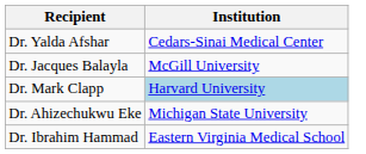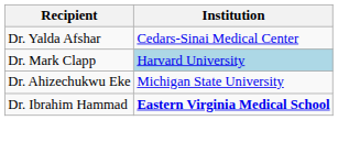 <table class="wikitable">
 <tr>
 <th>Recipient</th>
 <th>Institution</th>
 </tr>
 <tr>
 <td>Dr. Yalda Afshar</td>
 <td><a href='#'>Cedars-Sinai Medical Center</a></td>
-</tr>
-<tr>
-<td>Dr. Jacques Balayla</td>
-<td><a href='#'>McGill University</a></td>
 </tr>
 <tr>
 <td>Dr. Mark Clapp</td>
 <td style="background: lightblue;"><a href='#'>Harvard University</a></td>
 </tr>
 <tr>
 <td>Dr. Ahizechukwu Eke</td>
 <td><a href='#'>Michigan State University</a></td>
 </tr>
 <tr>
 <td>Dr. Ibrahim Hammad</td>
-<td><a href='#'>Eastern Virginia Medical School</a></td>
+<td><strong><a href='#'>Eastern Virginia Medical School</a></strong></td>
 </tr>
 </table>
